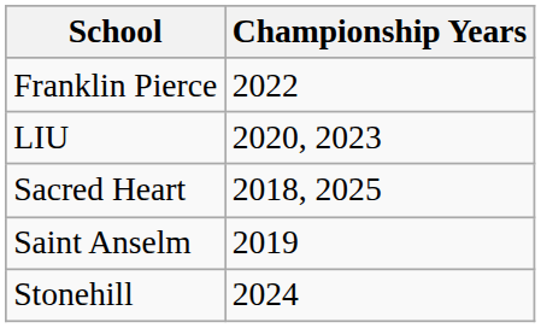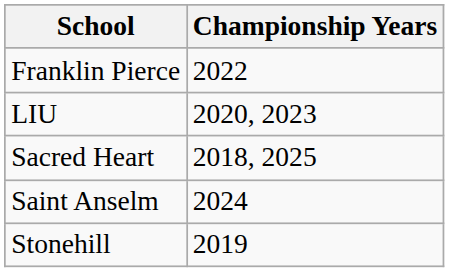 <table class="wikitable">
 <tr>
 <th>School</th>
 <th>Championship Years</th>
 </tr>
 <tr>
 <td>Franklin Pierce</td>
 <td>2022</td>
 </tr>
 <tr>
 <td>LIU</td>
 <td>2020, 2023</td>
 </tr>
 <tr>
 <td>Sacred Heart</td>
 <td>2018, 2025</td>
 </tr>
 <tr>
 <td>Saint Anselm</td>
-<td>2019</td>
+<td>2024</td>
 </tr>
 <tr>
 <td>Stonehill</td>
-<td>2024</td>
+<td>2019</td>
 </tr>
 </table>
